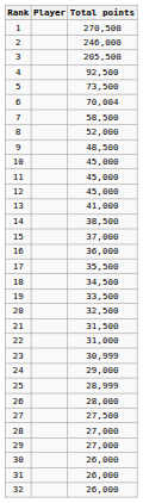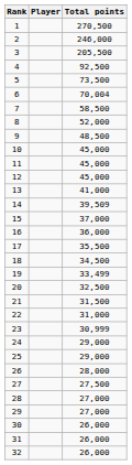 <table class="wikitable" style="font-size: 85%">
 <tr>
 <th>Rank</th>
 <th>Player</th>
 <th>Total points</th>
 </tr>
 <tr>
 <td align="center">1</td>
 <td></td>
 <td align="center">270,500</td>
 </tr>
 <tr>
 <td align="center">2</td>
 <td></td>
 <td align="center">246,000</td>
 </tr>
 <tr>
 <td align="center">3</td>
 <td></td>
 <td align="center">205,500</td>
 </tr>
 <tr>
 <td align="center">4</td>
 <td></td>
 <td align="center">92,500</td>
 </tr>
 <tr>
 <td align="center">5</td>
 <td></td>
 <td align="center">73,500</td>
 </tr>
 <tr>
 <td align="center">6</td>
 <td></td>
 <td align="center">70,004</td>
 </tr>
 <tr>
 <td align="center">7</td>
 <td></td>
 <td align="center">58,500</td>
 </tr>
 <tr>
 <td align="center">8</td>
 <td></td>
 <td align="center">52,000</td>
 </tr>
 <tr>
 <td align="center">9</td>
 <td></td>
 <td align="center">48,500</td>
 </tr>
 <tr>
 <td align="center">10</td>
 <td></td>
 <td align="center">45,000</td>
 </tr>
 <tr>
 <td align="center">11</td>
 <td></td>
 <td align="center">45,000</td>
 </tr>
 <tr>
 <td align="center">12</td>
 <td></td>
 <td align="center">45,000</td>
 </tr>
 <tr>
 <td align="center">13</td>
 <td></td>
 <td align="center">41,000</td>
 </tr>
 <tr>
 <td align="center">14</td>
 <td></td>
-<td align="center">38,500</td>
+<td align="center">39,509</td>
 </tr>
 <tr>
 <td align="center">15</td>
 <td></td>
 <td align="center">37,000</td>
 </tr>
 <tr>
 <td align="center">16</td>
 <td></td>
 <td align="center">36,000</td>
 </tr>
 <tr>
 <td align="center">17</td>
 <td></td>
 <td align="center">35,500</td>
 </tr>
 <tr>
 <td align="center">18</td>
 <td></td>
 <td align="center">34,500</td>
 </tr>
 <tr>
 <td align="center">19</td>
 <td></td>
-<td align="center">33,500</td>
+<td align="center">33,499</td>
 </tr>
 <tr>
 <td align="center">20</td>
 <td></td>
 <td align="center">32,500</td>
 </tr>
 <tr>
 <td align="center">21</td>
 <td></td>
 <td align="center">31,500</td>
 </tr>
 <tr>
 <td align="center">22</td>
 <td></td>
 <td align="center">31,000</td>
 </tr>
 <tr>
 <td align="center">23</td>
 <td></td>
 <td align="center">30,999</td>
 </tr>
 <tr>
 <td align="center">24</td>
 <td></td>
 <td align="center">29,000</td>
 </tr>
 <tr>
 <td align="center">25</td>
 <td></td>
-<td align="center">28,999</td>
+<td align="center">29,000</td>
 </tr>
 <tr>
 <td align="center">26</td>
 <td></td>
 <td align="center">28,000</td>
 </tr>
 <tr>
 <td align="center">27</td>
 <td></td>
 <td align="center">27,500</td>
 </tr>
 <tr>
 <td align="center">28</td>
 <td></td>
 <td align="center">27,000</td>
 </tr>
 <tr>
 <td align="center">29</td>
 <td></td>
 <td align="center">27,000</td>
 </tr>
 <tr>
 <td align="center">30</td>
 <td></td>
 <td align="center">26,000</td>
 </tr>
 <tr>
 <td align="center">31</td>
 <td></td>
 <td align="center">26,000</td>
 </tr>
 <tr>
 <td align="center">32</td>
 <td></td>
 <td align="center">26,000</td>
 </tr>
 </table>
